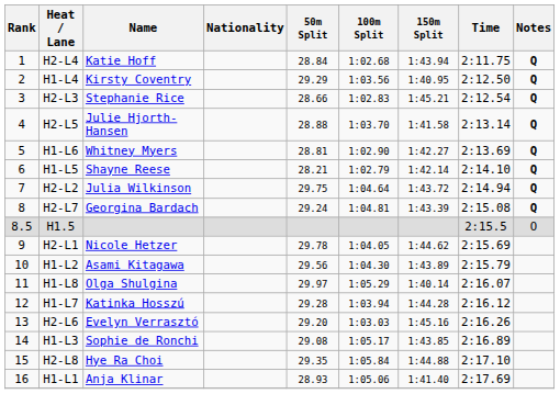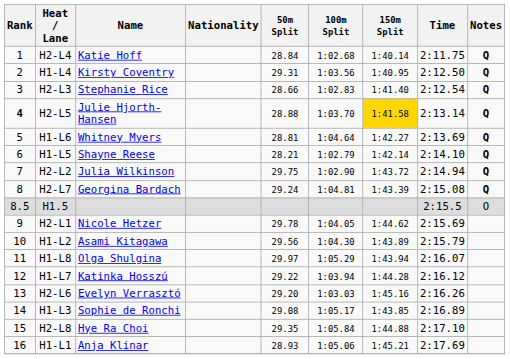 <table class="wikitable sortable" style="text-align:center">
 <tr>
 <th>Rank</th>
 <th>Heat /<br>Lane</th>
 <th>Name</th>
 <th>Nationality</th>
 <th><small>50m Split</small><br></th>
 <th><small>100m Split</small><br></th>
 <th><small>150m Split</small><br></th>
 <th>Time</th>
 <th>Notes</th>
 </tr>
 <tr>
 <td>1</td>
 <td>H2-L4</td>
 <td align=left><a href='#'>Katie Hoff</a></td>
 <td align=left></td>
 <td><small>28.84</small></td>
 <td><small>1:02.68</small></td>
-<td><small>1:43.94</small></td>
+<td><small>1:40.14</small></td>
 <td>2:11.75</td>
 <td><strong>Q</strong></td>
 </tr>
 <tr>
 <td>2</td>
 <td>H1-L4</td>
 <td align=left><a href='#'>Kirsty Coventry</a></td>
 <td align=left></td>
-<td><small>29.29</small></td>
+<td><small>29.31</small></td>
 <td><small>1:03.56</small></td>
 <td><small>1:40.95</small></td>
 <td>2:12.50</td>
 <td><strong>Q</strong></td>
 </tr>
 <tr>
 <td>3</td>
 <td>H2-L3</td>
 <td align=left><a href='#'>Stephanie Rice</a></td>
 <td align=left></td>
 <td><small>28.66</small></td>
 <td><small>1:02.83</small></td>
-<td><small>1:45.21</small></td>
+<td><small>1:41.40</small></td>
 <td>2:12.54</td>
 <td><strong>Q</strong></td>
 </tr>
 <tr>
-<td>4</td>
+<td><strong>4</strong></td>
 <td>H2-L5</td>
 <td align=left><a href='#'>Julie Hjorth-Hansen</a></td>
 <td align=left></td>
 <td><small>28.88</small></td>
 <td><small>1:03.70</small></td>
-<td><small>1:41.58</small></td>
+<td style="background: gold;"><small>1:41.58</small></td>
 <td>2:13.14</td>
 <td><strong>Q</strong></td>
 </tr>
 <tr>
 <td>5</td>
 <td>H1-L6</td>
 <td align=left><a href='#'>Whitney Myers</a></td>
 <td align=left></td>
 <td><small>28.81</small></td>
-<td><small>1:02.90</small></td>
+<td><small>1:04.64</small></td>
 <td><small>1:42.27</small></td>
 <td>2:13.69</td>
 <td><strong>Q</strong></td>
 </tr>
 <tr>
 <td>6</td>
 <td>H1-L5</td>
 <td align=left><a href='#'>Shayne Reese</a></td>
 <td align=left></td>
 <td><small>28.21</small></td>
 <td><small>1:02.79</small></td>
 <td><small>1:42.14</small></td>
 <td>2:14.10</td>
 <td><strong>Q</strong></td>
 </tr>
 <tr>
 <td>7</td>
 <td>H2-L2</td>
 <td align=left><a href='#'>Julia Wilkinson</a></td>
 <td align=left></td>
 <td><small>29.75</small></td>
-<td><small>1:04.64</small></td>
+<td><small>1:02.90</small></td>
 <td><small>1:43.72</small></td>
 <td>2:14.94</td>
 <td><strong>Q</strong></td>
 </tr>
 <tr>
 <td>8</td>
 <td>H2-L7</td>
 <td align=left><a href='#'>Georgina Bardach</a></td>
 <td align=left></td>
 <td><small>29.24</small></td>
 <td><small>1:04.81</small></td>
 <td><small>1:43.39</small></td>
 <td>2:15.08</td>
 <td><strong>Q</strong></td>
 </tr>
 <tr bgcolor=#DDDDDD>
 <td><span>8.5</span></td>
 <td><span>H1.5</span></td>
 <td></td>
 <td></td>
 <td></td>
 <td></td>
 <td></td>
 <td><span>2:15.5</span></td>
 <td><span>O</span></td>
 </tr>
 <tr>
 <td>9</td>
 <td>H2-L1</td>
 <td align=left><a href='#'>Nicole Hetzer</a></td>
 <td align=left></td>
 <td><small>29.78</small></td>
 <td><small>1:04.05</small></td>
 <td><small>1:44.62</small></td>
 <td>2:15.69</td>
 <td></td>
 </tr>
 <tr>
 <td>10</td>
 <td>H1-L2</td>
 <td align=left><a href='#'>Asami Kitagawa</a></td>
 <td align=left></td>
 <td><small>29.56</small></td>
 <td><small>1:04.30</small></td>
 <td><small>1:43.89</small></td>
 <td>2:15.79</td>
 <td></td>
 </tr>
 <tr>
 <td>11</td>
 <td>H1-L8</td>
 <td align=left><a href='#'>Olga Shulgina</a></td>
 <td align=left></td>
 <td><small>29.97</small></td>
 <td><small>1:05.29</small></td>
-<td><small>1:40.14</small></td>
+<td><small>1:43.94</small></td>
 <td>2:16.07</td>
 <td></td>
 </tr>
 <tr>
 <td>12</td>
 <td>H1-L7</td>
 <td align=left><a href='#'>Katinka Hosszú</a></td>
 <td align=left></td>
-<td><small>29.28</small></td>
+<td><small>29.22</small></td>
 <td><small>1:03.94</small></td>
 <td><small>1:44.28</small></td>
 <td>2:16.12</td>
 <td></td>
 </tr>
 <tr>
 <td>13</td>
 <td>H2-L6</td>
 <td align=left><a href='#'>Evelyn Verrasztó</a></td>
 <td align=left></td>
 <td><small>29.20</small></td>
 <td><small>1:03.03</small></td>
 <td><small>1:45.16</small></td>
 <td>2:16.26</td>
 <td></td>
 </tr>
 <tr>
 <td>14</td>
 <td>H1-L3</td>
 <td align=left><a href='#'>Sophie de Ronchi</a></td>
 <td align=left></td>
 <td><small>29.08</small></td>
 <td><small>1:05.17</small></td>
 <td><small>1:43.85</small></td>
 <td>2:16.89</td>
 <td></td>
 </tr>
 <tr>
 <td>15</td>
 <td>H2-L8</td>
 <td align=left><a href='#'>Hye Ra Choi</a></td>
 <td align=left></td>
 <td><small>29.35</small></td>
 <td><small>1:05.84</small></td>
 <td><small>1:44.88</small></td>
 <td>2:17.10</td>
 <td></td>
 </tr>
 <tr>
 <td>16</td>
 <td>H1-L1</td>
 <td align=left><a href='#'>Anja Klinar</a></td>
 <td align=left></td>
 <td><small>28.93</small></td>
 <td><small>1:05.06</small></td>
-<td><small>1:41.40</small></td>
+<td><small>1:45.21</small></td>
 <td>2:17.69</td>
 <td></td>
 </tr>
 <tr>
 </tr>
 </table>
